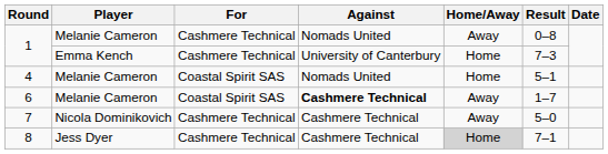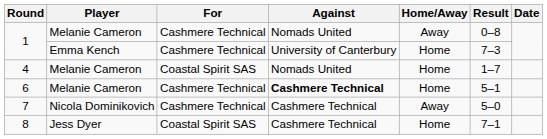 <table class="wikitable">
 <tr>
 <th>Round</th>
 <th>Player</th>
 <th>For</th>
 <th>Against</th>
 <th>Home/Away</th>
 <th style="text-align:center">Result</th>
 <th>Date</th>
 </tr>
 <tr>
 <td style="text-align:center" rowspan=2>1</td>
 <td>Melanie Cameron</td>
 <td>Cashmere Technical</td>
 <td>Nomads United</td>
 <td style="text-align:center">Away</td>
 <td style="text-align:center">0–8</td>
 <td rowspan=2></td>
 </tr>
 <tr>
 <td>Emma Kench</td>
 <td>Cashmere Technical</td>
 <td>University of Canterbury</td>
 <td style="text-align:center">Home</td>
 <td style="text-align:center">7–3</td>
 </tr>
 <tr>
 <td style="text-align:center">4</td>
 <td>Melanie Cameron</td>
 <td>Coastal Spirit SAS</td>
 <td>Nomads United</td>
 <td style="text-align:center">Home</td>
-<td style="text-align:center">5–1</td>
+<td style="text-align:center">1–7</td>
 <td></td>
 </tr>
 <tr>
 <td style="text-align:center">6</td>
 <td>Melanie Cameron</td>
-<td>Coastal Spirit SAS</td>
+<td>Cashmere Technical</td>
 <td><strong>Cashmere Technical</strong></td>
-<td style="text-align:center">Away</td>
-<td style="text-align:center">1–7</td>
+<td style="text-align:center">Home</td>
+<td style="text-align:center">5–1</td>
 <td></td>
 </tr>
 <tr>
 <td style="text-align:center">7</td>
 <td>Nicola Dominikovich</td>
 <td>Cashmere Technical</td>
 <td>Cashmere Technical</td>
 <td style="text-align:center">Away</td>
 <td style="text-align:center">5–0</td>
 <td></td>
 </tr>
 <tr>
 <td style="text-align:center">8</td>
 <td>Jess Dyer</td>
+<td>Coastal Spirit SAS</td>
 <td>Cashmere Technical</td>
-<td>Cashmere Technical</td>
-<td style="background: lightgrey; text-align:center">Home</td>
+<td style="text-align:center">Home</td>
 <td style="text-align:center">7–1</td>
 <td></td>
 </tr>
 </table>
